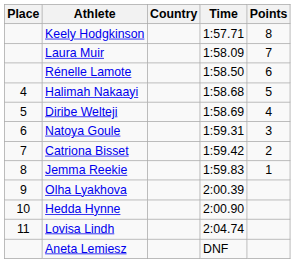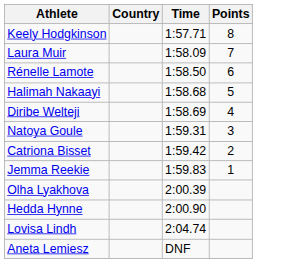 <table class="wikitable">
 <tr>
-<th>Place</th>
 <th>Athlete</th>
 <th>Country</th>
 <th>Time</th>
 <th>Points</th>
 </tr>
 <tr>
-<td align=center></td>
 <td><a href='#'>Keely Hodgkinson</a></td>
 <td></td>
 <td>1:57.71</td>
 <td align=center>8</td>
 </tr>
 <tr>
-<td align=center></td>
 <td><a href='#'>Laura Muir</a></td>
 <td></td>
 <td>1:58.09</td>
 <td align=center>7</td>
 </tr>
 <tr>
-<td align=center></td>
 <td><a href='#'>Rénelle Lamote</a></td>
 <td></td>
 <td>1:58.50</td>
 <td align=center>6</td>
 </tr>
 <tr>
-<td align=center>4</td>
 <td><a href='#'>Halimah Nakaayi</a></td>
 <td></td>
 <td>1:58.68</td>
 <td align=center>5</td>
 </tr>
 <tr>
-<td align=center>5</td>
 <td><a href='#'>Diribe Welteji</a></td>
 <td></td>
 <td>1:58.69</td>
 <td align=center>4</td>
 </tr>
 <tr>
-<td align=center>6</td>
 <td><a href='#'>Natoya Goule</a></td>
 <td></td>
 <td>1:59.31</td>
 <td align=center>3</td>
 </tr>
 <tr>
-<td align=center>7</td>
 <td><a href='#'>Catriona Bisset</a></td>
 <td></td>
 <td>1:59.42</td>
 <td align=center>2</td>
 </tr>
 <tr>
-<td align=center>8</td>
 <td><a href='#'>Jemma Reekie</a></td>
 <td></td>
 <td>1:59.83</td>
 <td align=center>1</td>
 </tr>
 <tr>
-<td align=center>9</td>
 <td><a href='#'>Olha Lyakhova</a></td>
 <td></td>
 <td>2:00.39</td>
 <td align=center></td>
 </tr>
 <tr>
-<td align=center>10</td>
 <td><a href='#'>Hedda Hynne</a></td>
 <td></td>
 <td>2:00.90</td>
 <td align=center></td>
 </tr>
 <tr>
-<td align=center>11</td>
 <td><a href='#'>Lovisa Lindh</a></td>
 <td></td>
 <td>2:04.74</td>
 <td align=center></td>
 </tr>
 <tr>
-<td align=center></td>
 <td><a href='#'>Aneta Lemiesz</a></td>
 <td></td>
 <td>DNF</td>
 <td align=center></td>
 </tr>
 </table>
